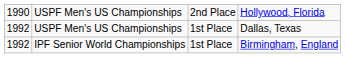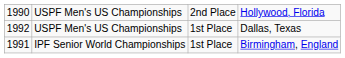 <table class = "wikitable">
 <tr>
 <td>1990</td>
 <td>USPF Men's US Championships</td>
 <td>2nd Place</td>
 <td><a href='#'>Hollywood, Florida</a></td>
 </tr>
 <tr>
 <td>1992</td>
 <td>USPF Men's US Championships</td>
 <td>1st Place</td>
 <td>Dallas, Texas</td>
 </tr>
 <tr>
-<td>1992</td>
+<td>1991</td>
 <td>IPF Senior World Championships</td>
 <td>1st Place</td>
 <td><a href='#'>Birmingham</a>, <a href='#'>England</a></td>
 </tr>
 </table>
